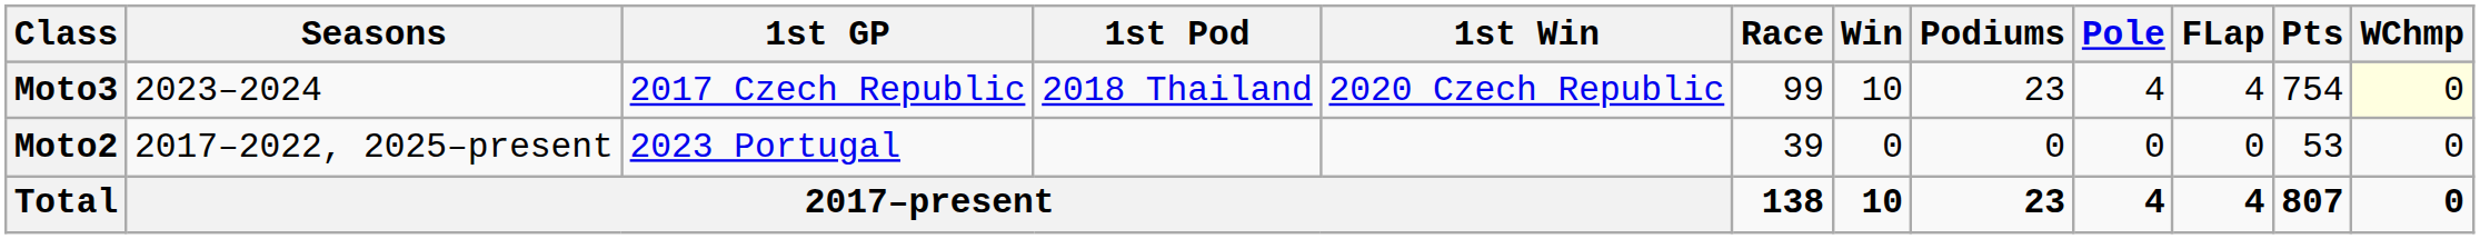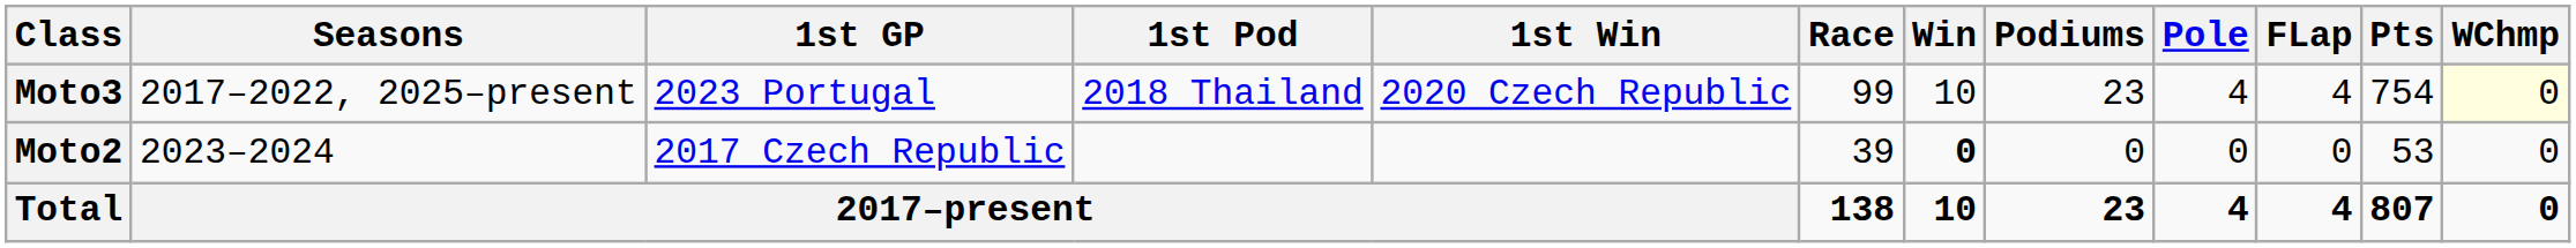 <table class="wikitable" style="text-align:right;">
 <tr>
 <th>Class</th>
 <th>Seasons</th>
 <th>1st GP</th>
 <th>1st Pod</th>
 <th>1st Win</th>
 <th>Race</th>
 <th>Win</th>
 <th>Podiums</th>
 <th><a href='#'>Pole</a></th>
 <th>FLap</th>
 <th>Pts</th>
 <th>WChmp</th>
 </tr>
 <tr>
 <th>Moto3</th>
-<td style="text-align:left;">2023–2024</td>
-<td style="text-align:left;"><a href='#'>2017 Czech Republic</a></td>
+<td style="text-align:left;">2017–2022, 2025–present</td>
+<td style="text-align:left;"><a href='#'>2023 Portugal</a></td>
 <td style="text-align:left;"><a href='#'>2018 Thailand</a></td>
 <td style="text-align:left;"><a href='#'>2020 Czech Republic</a></td>
 <td>99</td>
 <td>10</td>
 <td>23</td>
 <td>4</td>
 <td>4</td>
 <td>754</td>
 <td style="background: lightyellow;">0</td>
 </tr>
 <tr>
 <th>Moto2</th>
-<td style="text-align:left;">2017–2022, 2025–present</td>
-<td style="text-align:left;"><a href='#'>2023 Portugal</a></td>
+<td style="text-align:left;">2023–2024</td>
+<td style="text-align:left;"><a href='#'>2017 Czech Republic</a></td>
 <td style="text-align:left;"></td>
 <td style="text-align:left;"></td>
 <td>39</td>
-<td>0</td>
+<td><strong>0</strong></td>
 <td>0</td>
 <td>0</td>
 <td>0</td>
 <td>53</td>
 <td>0</td>
 </tr>
 <tr>
 <th>Total</th>
 <th colspan="4">2017–present</th>
 <td><strong>138</strong></td>
 <td><strong>10</strong></td>
 <td><strong>23</strong></td>
 <td><strong>4</strong></td>
 <td><strong>4</strong></td>
 <td><strong>807</strong></td>
 <td><strong>0</strong></td>
 </tr>
 </table>
